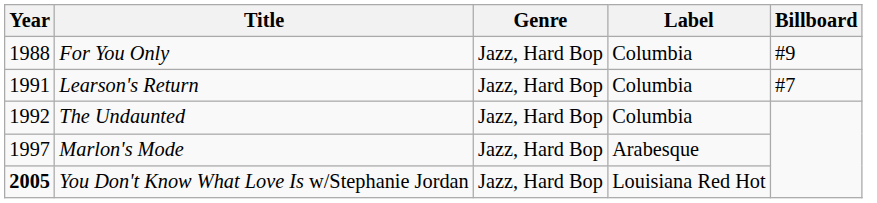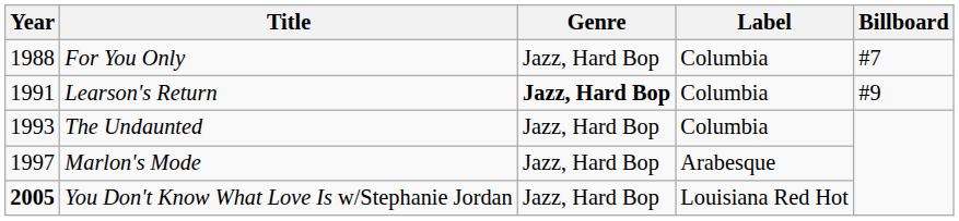 <table class="wikitable">
 <tr>
 <th>Year</th>
 <th>Title</th>
 <th>Genre</th>
 <th>Label</th>
 <th>Billboard</th>
 </tr>
 <tr>
 <td>1988</td>
 <td><em>For You Only</em></td>
 <td>Jazz, Hard Bop</td>
 <td>Columbia</td>
-<td>#9</td>
+<td>#7</td>
 </tr>
 <tr>
 <td>1991</td>
 <td><em>Learson's Return</em></td>
-<td>Jazz, Hard Bop</td>
+<td><strong>Jazz, Hard Bop</strong></td>
 <td>Columbia</td>
-<td>#7</td>
+<td>#9</td>
 </tr>
 <tr>
-<td>1992</td>
+<td>1993</td>
 <td><em>The Undaunted</em></td>
 <td>Jazz, Hard Bop</td>
 <td>Columbia</td>
 </tr>
 <tr>
 <td>1997</td>
 <td><em>Marlon's Mode</em></td>
 <td>Jazz, Hard Bop</td>
 <td>Arabesque</td>
 </tr>
 <tr>
 <td><strong>2005</strong></td>
 <td><em>You Don't Know What Love Is</em> w/Stephanie Jordan</td>
 <td>Jazz, Hard Bop</td>
 <td>Louisiana Red Hot</td>
 </tr>
 </table>
